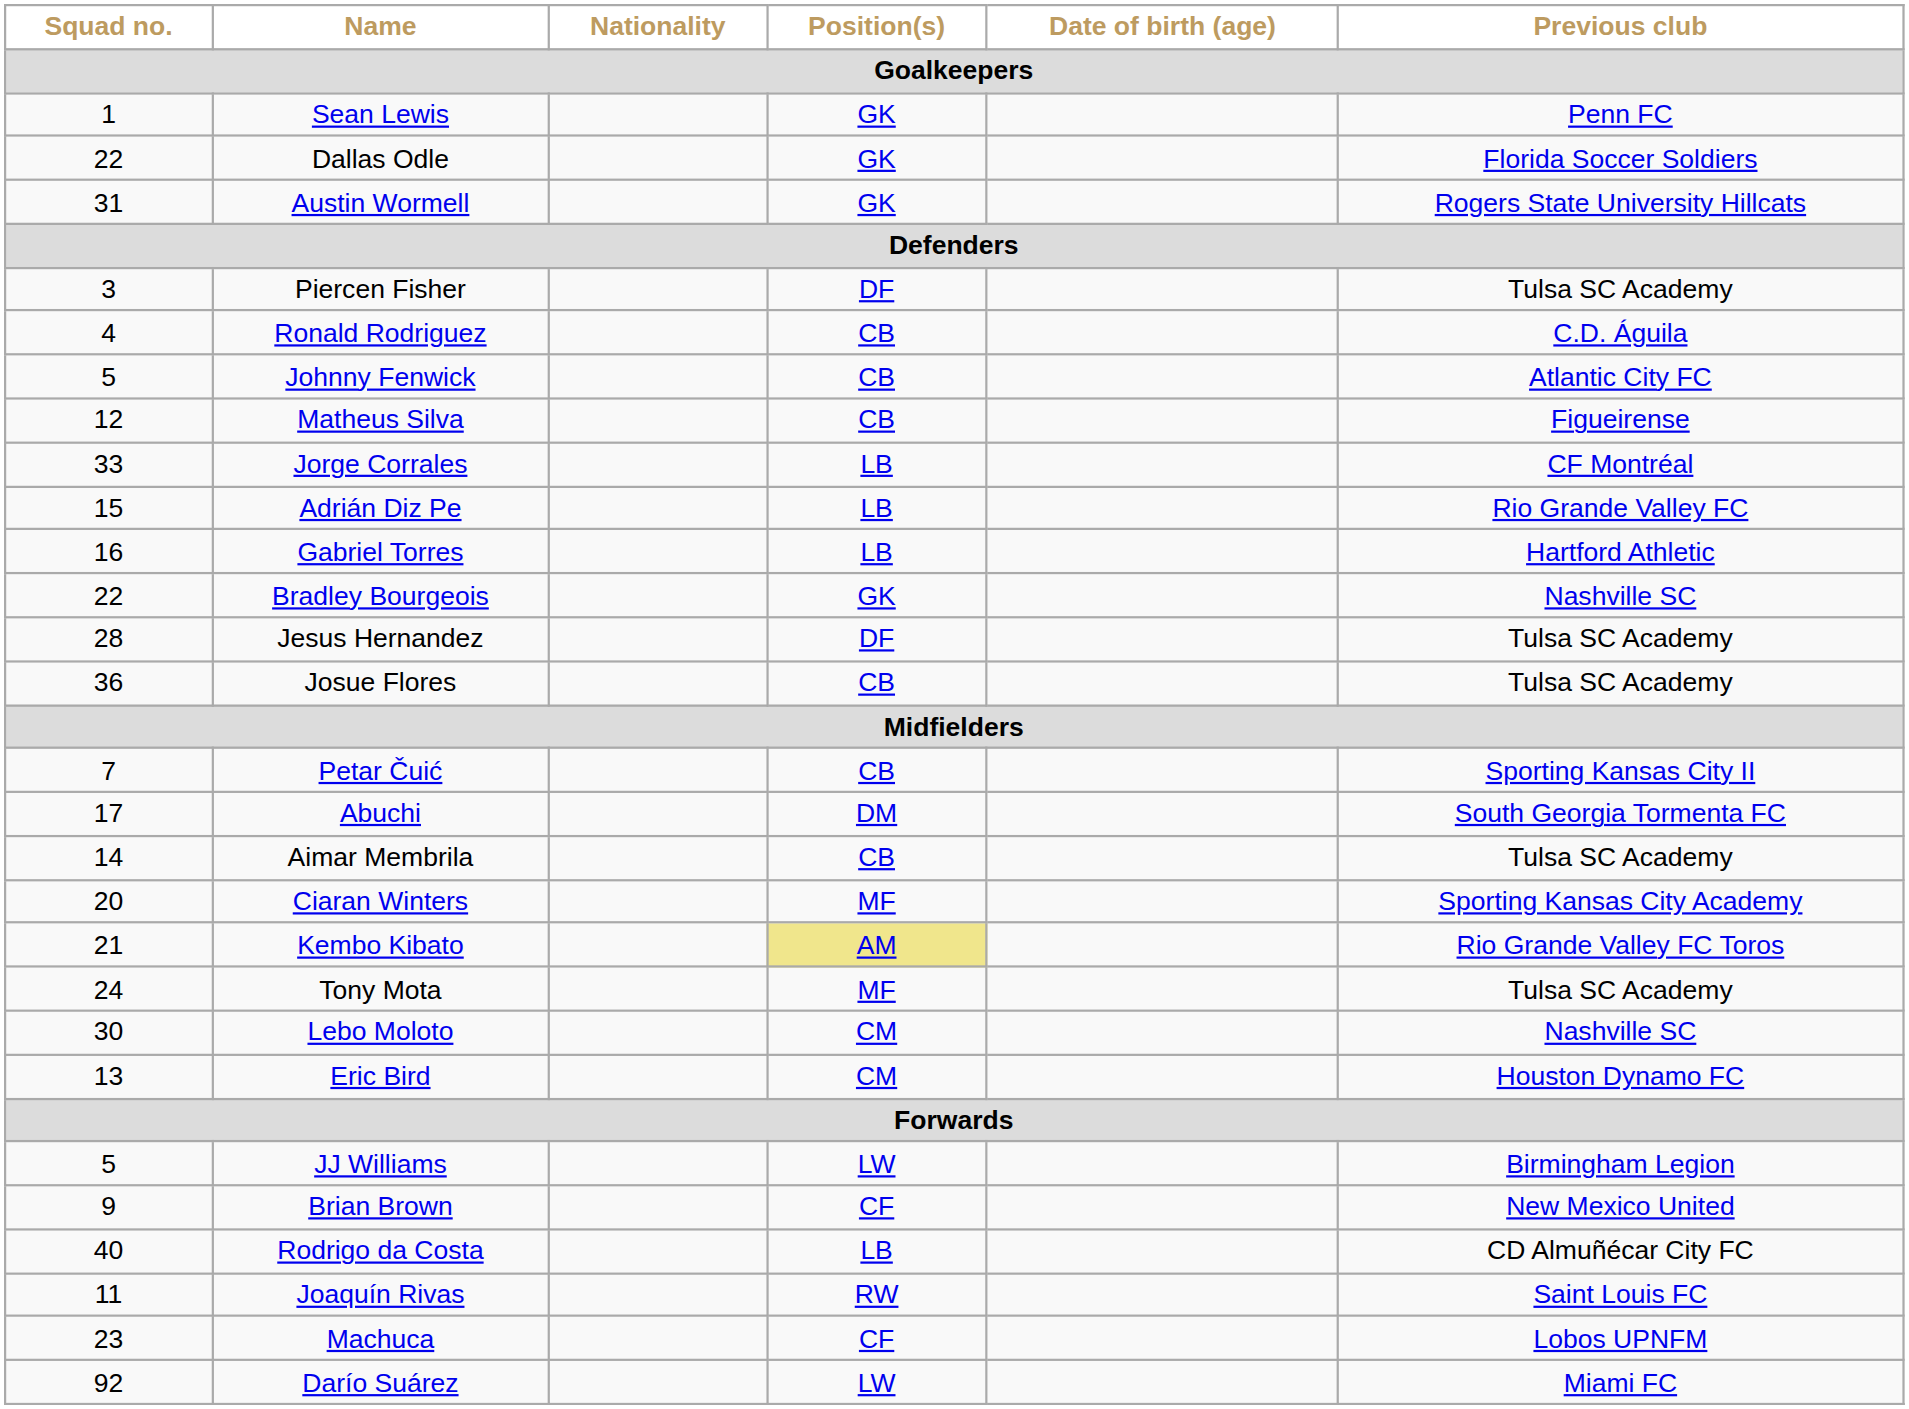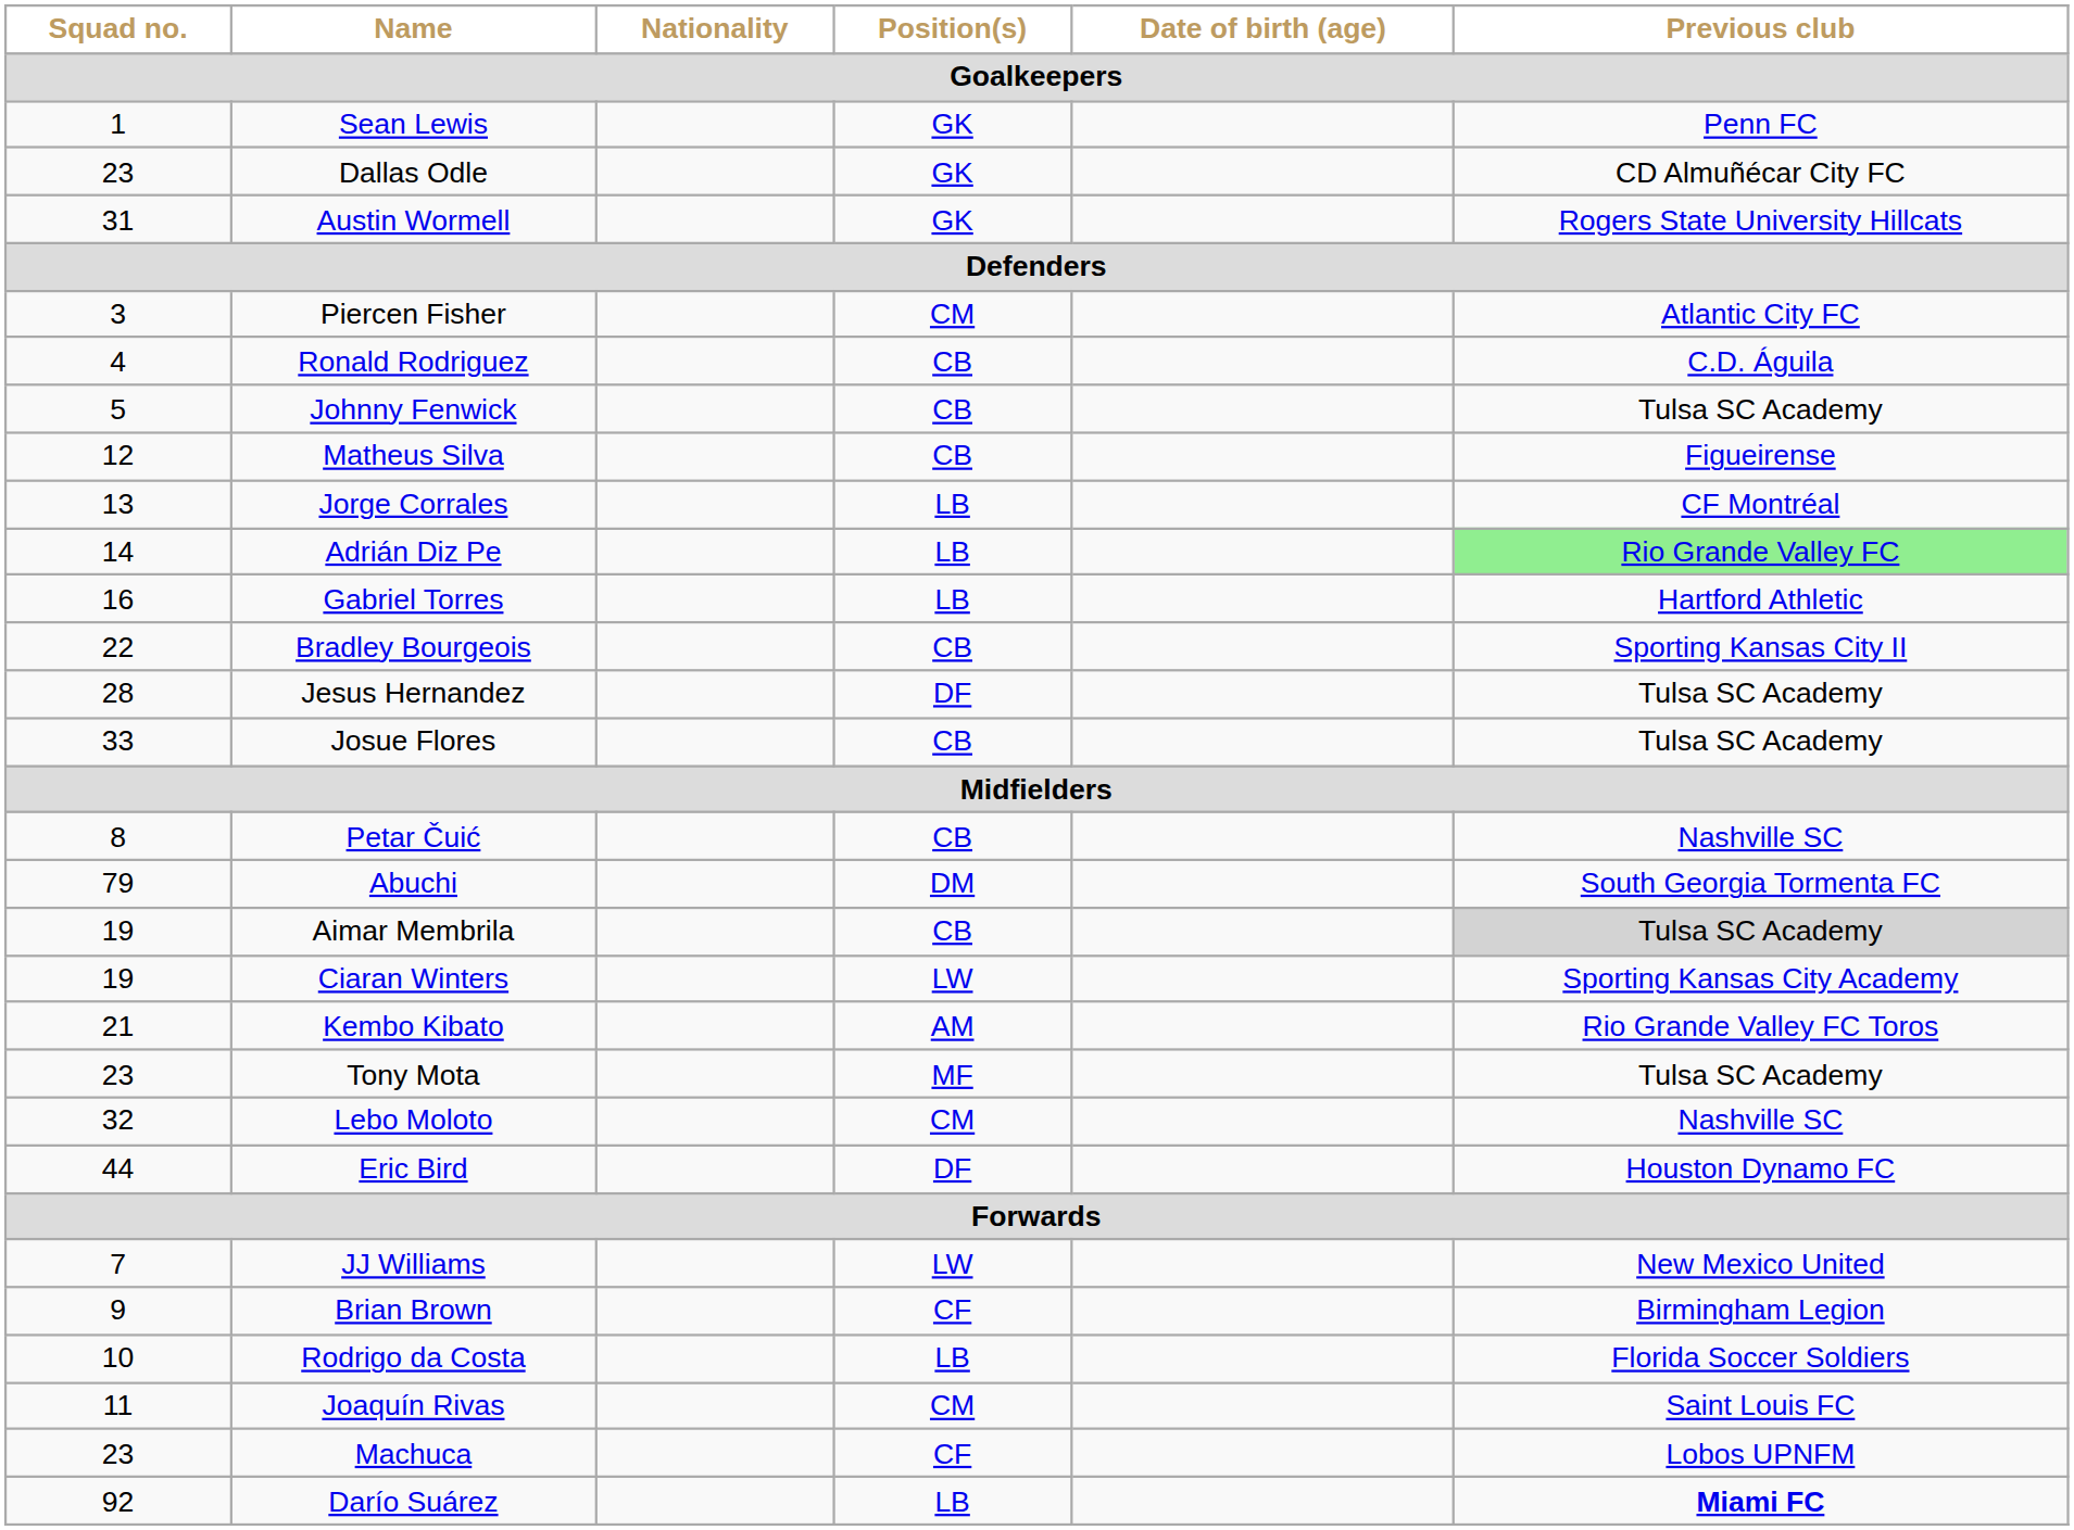 <table class="wikitable" style="text-align:center; font-size:75%; width:68%;">
 <tr>
 <th style="background:#FFFFFF; color:#BD9B60; text-align:center;">Squad no.</th>
 <th style="background:#FFFFFF; color:#BD9B60; text-align:center;">Name</th>
 <th style="background:#FFFFFF; color:#BD9B60; text-align:center;">Nationality</th>
 <th style="background:#FFFFFF; color:#BD9B60; text-align:center;">Position(s)</th>
 <th style="background:#FFFFFF; color:#BD9B60; text-align:center;">Date of birth (age)</th>
 <th style="background:#FFFFFF; color:#BD9B60; text-align:center;">Previous club</th>
 </tr>
 <tr>
 <th colspan="9" style="background:#dcdcdc; text-align:center;">Goalkeepers</th>
 </tr>
 <tr>
 <td>1</td>
 <td><a href='#'>Sean Lewis</a></td>
 <td></td>
 <td><a href='#'>GK</a></td>
 <td></td>
 <td> <a href='#'>Penn FC</a></td>
 </tr>
 <tr>
-<td>22</td>
+<td>23</td>
 <td>Dallas Odle</td>
 <td></td>
 <td><a href='#'>GK</a></td>
 <td></td>
-<td> <a href='#'>Florida Soccer Soldiers</a></td>
+<td> CD Almuñécar City FC</td>
 </tr>
 <tr>
 <td>31</td>
 <td><a href='#'>Austin Wormell</a></td>
 <td></td>
 <td><a href='#'>GK</a></td>
 <td></td>
 <td> <a href='#'>Rogers State University Hillcats</a></td>
 </tr>
 <tr>
 <th colspan="9" style="background:#dcdcdc; text-align:center;">Defenders</th>
 </tr>
 <tr>
 <td>3</td>
 <td>Piercen Fisher</td>
 <td></td>
-<td><a href='#'>DF</a></td>
+<td><a href='#'>CM</a></td>
 <td></td>
-<td> Tulsa SC Academy</td>
+<td> <a href='#'>Atlantic City FC</a></td>
 </tr>
 <tr>
 <td>4</td>
 <td><a href='#'>Ronald Rodriguez</a></td>
 <td></td>
 <td><a href='#'>CB</a></td>
 <td></td>
 <td> <a href='#'>C.D. Águila</a></td>
 </tr>
 <tr>
 <td>5</td>
 <td><a href='#'>Johnny Fenwick</a></td>
 <td></td>
 <td><a href='#'>CB</a></td>
 <td></td>
-<td> <a href='#'>Atlantic City FC</a></td>
+<td> Tulsa SC Academy</td>
 </tr>
 <tr>
 <td>12</td>
 <td><a href='#'>Matheus Silva</a></td>
 <td></td>
 <td><a href='#'>CB</a></td>
 <td></td>
 <td> <a href='#'>Figueirense</a></td>
 </tr>
 <tr>
-<td>33</td>
+<td>13</td>
 <td><a href='#'>Jorge Corrales</a></td>
 <td></td>
 <td><a href='#'>LB</a></td>
 <td></td>
 <td> <a href='#'>CF Montréal</a></td>
 </tr>
 <tr>
-<td>15</td>
+<td>14</td>
 <td><a href='#'>Adrián Diz Pe</a></td>
 <td></td>
 <td><a href='#'>LB</a></td>
 <td></td>
-<td> <a href='#'>Rio Grande Valley FC</a></td>
+<td style="background: lightgreen;"> <a href='#'>Rio Grande Valley FC</a></td>
 </tr>
 <tr>
 <td>16</td>
 <td><a href='#'>Gabriel Torres</a></td>
 <td></td>
 <td><a href='#'>LB</a></td>
 <td></td>
 <td> <a href='#'>Hartford Athletic</a></td>
 </tr>
 <tr>
 <td>22</td>
 <td><a href='#'>Bradley Bourgeois</a></td>
 <td></td>
-<td><a href='#'>GK</a></td>
+<td><a href='#'>CB</a></td>
 <td></td>
-<td> <a href='#'>Nashville SC</a></td>
+<td> <a href='#'>Sporting Kansas City II</a></td>
 </tr>
 <tr>
 <td>28</td>
 <td>Jesus Hernandez</td>
 <td></td>
 <td><a href='#'>DF</a></td>
 <td></td>
 <td> Tulsa SC Academy</td>
 </tr>
 <tr>
-<td>36</td>
+<td>33</td>
 <td>Josue Flores</td>
 <td></td>
 <td><a href='#'>CB</a></td>
 <td></td>
 <td> Tulsa SC Academy</td>
 </tr>
 <tr>
 <th colspan="9" style="background:#dcdcdc; text-align:center;">Midfielders</th>
 </tr>
 <tr>
-<td>7</td>
+<td>8</td>
 <td><a href='#'>Petar Čuić</a></td>
 <td></td>
 <td><a href='#'>CB</a></td>
 <td></td>
-<td> <a href='#'>Sporting Kansas City II</a></td>
+<td> <a href='#'>Nashville SC</a></td>
 </tr>
 <tr>
-<td>17</td>
+<td>79</td>
 <td><a href='#'>Abuchi</a></td>
 <td></td>
 <td><a href='#'>DM</a></td>
 <td></td>
 <td> <a href='#'>South Georgia Tormenta FC</a></td>
 </tr>
 <tr>
-<td>14</td>
+<td>19</td>
 <td>Aimar Membrila</td>
 <td></td>
 <td><a href='#'>CB</a></td>
 <td></td>
-<td> Tulsa SC Academy</td>
+<td style="background: lightgrey;"> Tulsa SC Academy</td>
 </tr>
 <tr>
-<td>20</td>
+<td>19</td>
 <td><a href='#'>Ciaran Winters</a></td>
 <td></td>
-<td><a href='#'>MF</a></td>
+<td><a href='#'>LW</a></td>
 <td></td>
 <td> <a href='#'>Sporting Kansas City Academy</a></td>
 </tr>
 <tr>
 <td>21</td>
 <td><a href='#'>Kembo Kibato</a></td>
 <td></td>
-<td style="background: khaki;"><a href='#'>AM</a></td>
+<td><a href='#'>AM</a></td>
 <td></td>
 <td> <a href='#'>Rio Grande Valley FC Toros</a></td>
 </tr>
 <tr>
-<td>24</td>
+<td>23</td>
 <td>Tony Mota</td>
 <td></td>
 <td><a href='#'>MF</a></td>
 <td></td>
 <td> Tulsa SC Academy</td>
 </tr>
 <tr>
-<td>30</td>
+<td>32</td>
 <td><a href='#'>Lebo Moloto</a></td>
 <td></td>
 <td><a href='#'>CM</a></td>
 <td></td>
 <td> <a href='#'>Nashville SC</a></td>
 </tr>
 <tr>
-<td>13</td>
+<td>44</td>
 <td><a href='#'>Eric Bird</a></td>
 <td></td>
-<td><a href='#'>CM</a></td>
+<td><a href='#'>DF</a></td>
 <td></td>
 <td> <a href='#'>Houston Dynamo FC</a></td>
 </tr>
 <tr>
 <th colspan="9" style="background:#dcdcdc; text-align:center;">Forwards</th>
 </tr>
 <tr>
-<td>5</td>
+<td>7</td>
 <td><a href='#'>JJ Williams</a></td>
 <td></td>
 <td><a href='#'>LW</a></td>
 <td></td>
-<td> <a href='#'>Birmingham Legion</a></td>
+<td> <a href='#'>New Mexico United</a></td>
 </tr>
 <tr>
 <td>9</td>
 <td><a href='#'>Brian Brown</a></td>
 <td></td>
 <td><a href='#'>CF</a></td>
 <td></td>
-<td> <a href='#'>New Mexico United</a></td>
+<td> <a href='#'>Birmingham Legion</a></td>
 </tr>
 <tr>
-<td>40</td>
+<td>10</td>
 <td><a href='#'>Rodrigo da Costa</a></td>
 <td></td>
 <td><a href='#'>LB</a></td>
 <td></td>
-<td> CD Almuñécar City FC</td>
+<td> <a href='#'>Florida Soccer Soldiers</a></td>
 </tr>
 <tr>
 <td>11</td>
 <td><a href='#'>Joaquín Rivas</a></td>
 <td></td>
-<td><a href='#'>RW</a></td>
+<td><a href='#'>CM</a></td>
 <td></td>
 <td> <a href='#'>Saint Louis FC</a></td>
 </tr>
 <tr>
 <td>23</td>
 <td><a href='#'>Machuca</a></td>
 <td></td>
 <td><a href='#'>CF</a></td>
 <td></td>
 <td> <a href='#'>Lobos UPNFM</a></td>
 </tr>
 <tr>
 <td>92</td>
 <td><a href='#'>Darío Suárez</a></td>
 <td></td>
-<td><a href='#'>LW</a></td>
+<td><a href='#'>LB</a></td>
 <td></td>
-<td> <a href='#'>Miami FC</a></td>
+<td><strong> <a href='#'>Miami FC</a></strong></td>
 </tr>
 <tr>
 </tr>
 </table>
